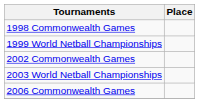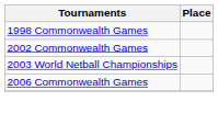 <table class="wikitable collapsible">
 <tr>
 <th>Tournaments</th>
 <th>Place</th>
 </tr>
 <tr>
 <td><a href='#'>1998 Commonwealth Games</a></td>
-<td></td>
-</tr>
-<tr>
-<td><a href='#'>1999 World Netball Championships</a></td>
 <td></td>
 </tr>
 <tr>
 <td><a href='#'>2002 Commonwealth Games</a></td>
 <td></td>
 </tr>
 <tr>
 <td><a href='#'>2003 World Netball Championships</a></td>
 <td></td>
 </tr>
 <tr>
 <td><a href='#'>2006 Commonwealth Games</a></td>
 <td></td>
 </tr>
 <tr>
 </tr>
 </table>
